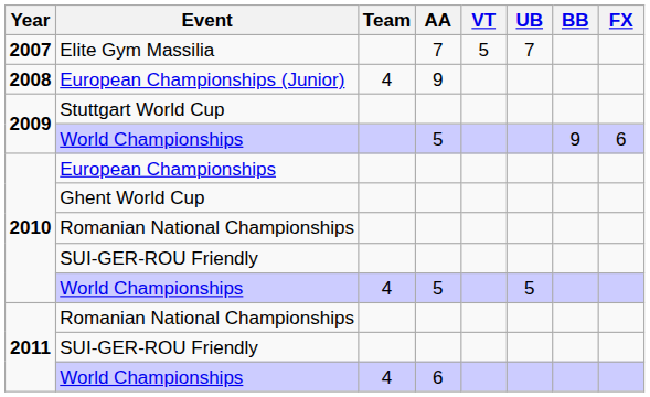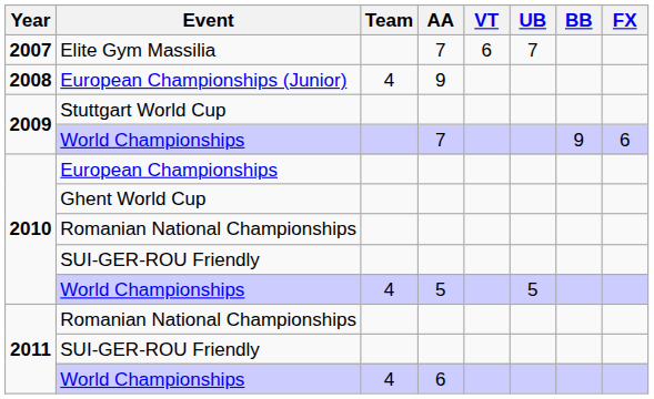 <table class="wikitable" style="text-align:center; font-size: 95%;">
 <tr>
 <th>Year</th>
 <th>Event</th>
 <th style="width:30px;">Team</th>
 <th style="width:30px;">AA</th>
 <th style="width:30px;"><a href='#'>VT</a></th>
 <th style="width:30px;"><a href='#'>UB</a></th>
 <th style="width:30px;"><a href='#'>BB</a></th>
 <th style="width:30px;"><a href='#'>FX</a></th>
 </tr>
 <tr>
 <td rowspan="1"><strong>2007</strong></td>
 <td align=left>Elite Gym Massilia</td>
 <td></td>
 <td>7</td>
-<td>5</td>
+<td>6</td>
 <td>7</td>
 <td></td>
 <td></td>
 </tr>
 <tr>
 <td rowspan="1"><strong>2008</strong></td>
 <td align=left><a href='#'>European Championships (Junior)</a></td>
 <td>4</td>
 <td>9</td>
 <td></td>
 <td></td>
 <td></td>
 <td></td>
 </tr>
 <tr>
 <td rowspan="2"><strong>2009</strong></td>
 <td align=left>Stuttgart World Cup</td>
 <td></td>
 <td></td>
 <td></td>
 <td></td>
 <td></td>
 <td></td>
 </tr>
 <tr bgcolor=#CCCCFF>
 <td align=left><a href='#'>World Championships</a></td>
 <td></td>
-<td>5</td>
+<td>7</td>
 <td></td>
 <td></td>
 <td>9</td>
 <td>6</td>
 </tr>
 <tr>
 <td rowspan="5"><strong>2010</strong></td>
 <td align=left><a href='#'>European Championships</a></td>
 <td></td>
 <td></td>
 <td></td>
 <td></td>
 <td></td>
 <td></td>
 </tr>
 <tr>
 <td align=left>Ghent World Cup</td>
 <td></td>
 <td></td>
 <td></td>
 <td></td>
 <td></td>
 <td></td>
 </tr>
 <tr>
 <td align=left>Romanian National Championships</td>
 <td></td>
 <td></td>
 <td></td>
 <td></td>
 <td></td>
 <td></td>
 </tr>
 <tr>
 <td align=left>SUI-GER-ROU Friendly</td>
 <td></td>
 <td></td>
 <td></td>
 <td></td>
 <td></td>
 <td></td>
 </tr>
 <tr bgcolor=#CCCCFF>
 <td align=left><a href='#'>World Championships</a></td>
 <td>4</td>
 <td>5</td>
 <td></td>
 <td>5</td>
 <td></td>
 <td></td>
 </tr>
 <tr>
 <td rowspan="3"><strong>2011</strong></td>
 <td align=left>Romanian National Championships</td>
 <td></td>
 <td></td>
 <td></td>
 <td></td>
 <td></td>
 <td></td>
 </tr>
 <tr>
 <td align=left>SUI-GER-ROU Friendly</td>
 <td></td>
 <td></td>
 <td></td>
 <td></td>
 <td></td>
 <td></td>
 </tr>
 <tr bgcolor=#CCCCFF>
 <td align=left><a href='#'>World Championships</a></td>
 <td>4</td>
 <td>6</td>
 <td></td>
 <td></td>
 <td></td>
 <td></td>
 </tr>
 </table>
